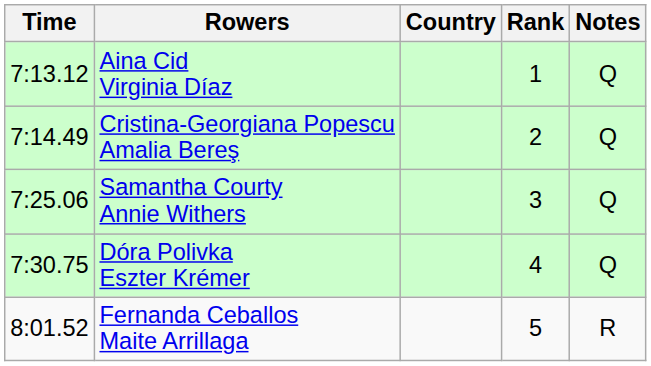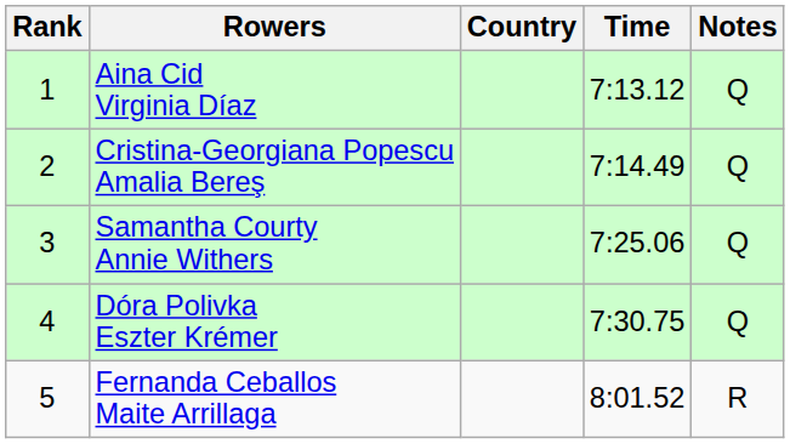 <table class="wikitable" style="text-align:center">
 <tr>
-<th>Time</th>
+<th>Rank</th>
 <th>Rowers</th>
 <th>Country</th>
-<th>Rank</th>
+<th>Time</th>
 <th>Notes</th>
 </tr>
 <tr bgcolor=ccffcc>
-<td>7:13.12</td>
+<td>1</td>
 <td align="left"><a href='#'>Aina Cid</a><br><a href='#'>Virginia Díaz</a></td>
 <td align="left"></td>
-<td>1</td>
+<td>7:13.12</td>
 <td>Q</td>
 </tr>
 <tr bgcolor=ccffcc>
-<td>7:14.49</td>
+<td>2</td>
 <td align="left"><a href='#'>Cristina-Georgiana Popescu</a><br><a href='#'>Amalia Bereş</a></td>
 <td align="left"></td>
-<td>2</td>
+<td>7:14.49</td>
 <td>Q</td>
 </tr>
 <tr bgcolor=ccffcc>
-<td>7:25.06</td>
+<td>3</td>
 <td align="left"><a href='#'>Samantha Courty</a><br><a href='#'>Annie Withers</a></td>
 <td align="left"></td>
-<td>3</td>
+<td>7:25.06</td>
 <td>Q</td>
 </tr>
 <tr bgcolor=ccffcc>
-<td>7:30.75</td>
+<td>4</td>
 <td align="left"><a href='#'>Dóra Polivka</a><br><a href='#'>Eszter Krémer</a></td>
 <td align="left"></td>
-<td>4</td>
+<td>7:30.75</td>
 <td>Q</td>
 </tr>
 <tr>
-<td>8:01.52</td>
+<td>5</td>
 <td align="left"><a href='#'>Fernanda Ceballos</a><br><a href='#'>Maite Arrillaga</a></td>
 <td align="left"></td>
-<td>5</td>
+<td>8:01.52</td>
 <td>R</td>
 </tr>
 </table>
